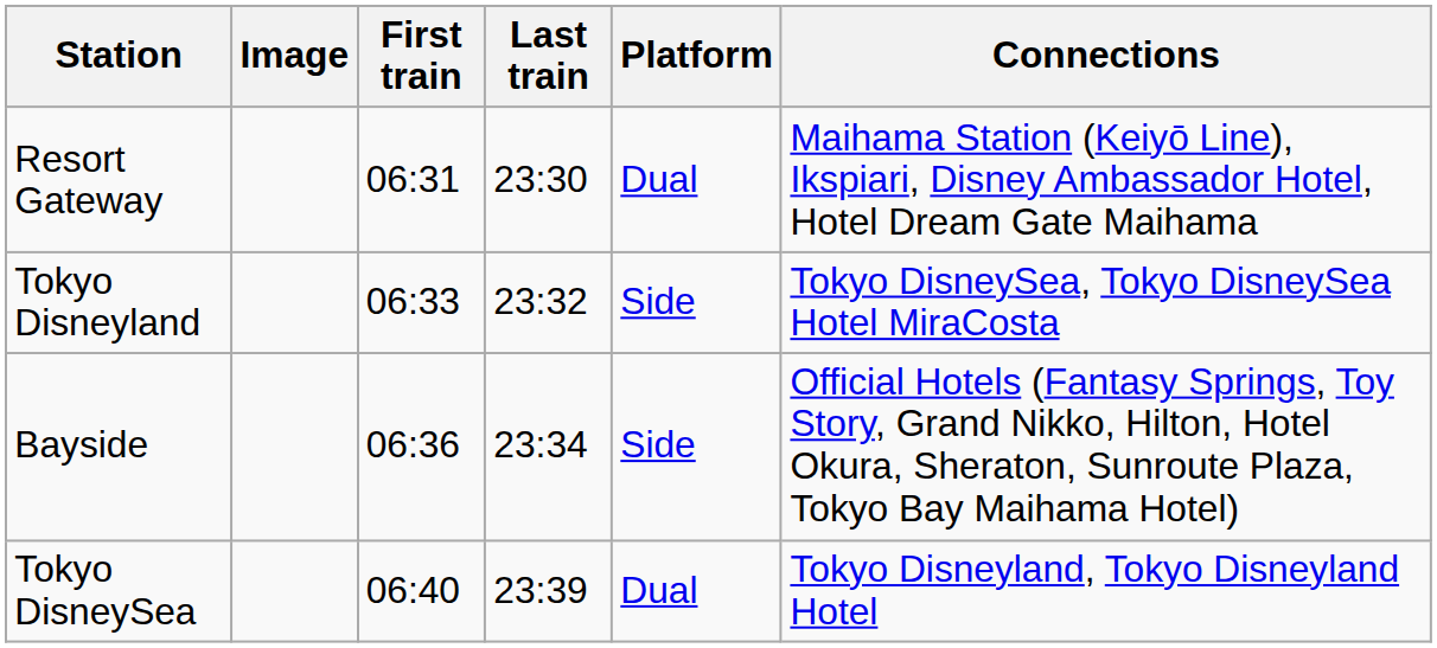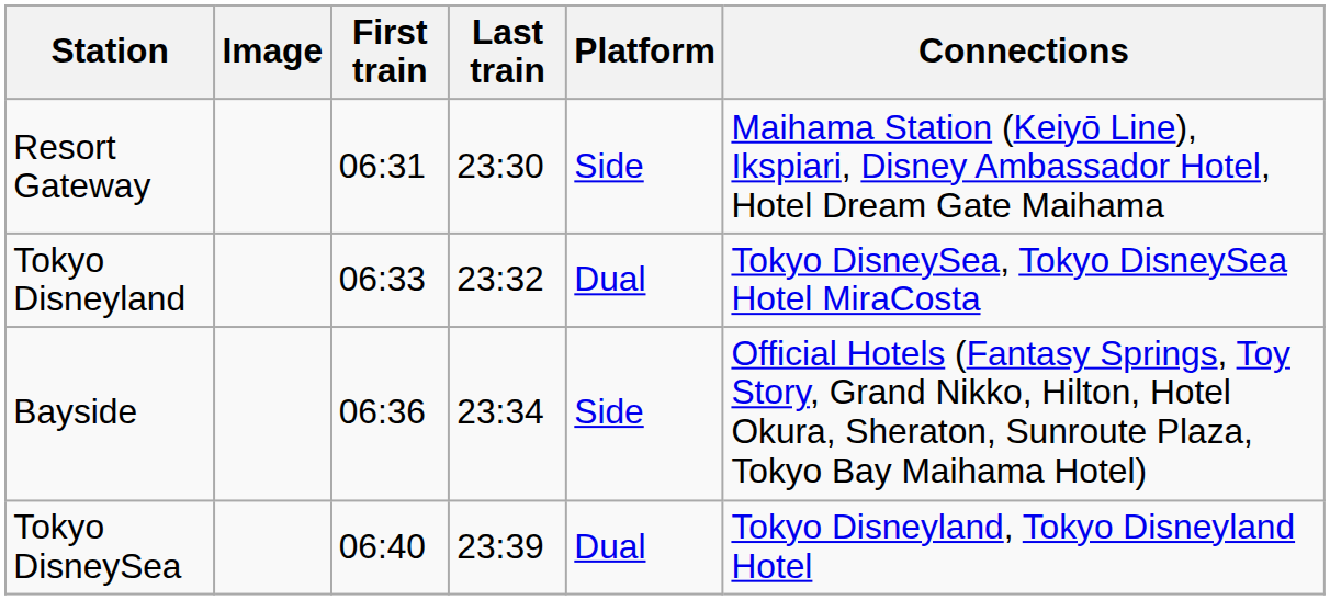 <table class="wikitable">
 <tr>
 <th>Station</th>
 <th>Image</th>
 <th>First train</th>
 <th>Last train</th>
 <th>Platform</th>
 <th>Connections</th>
 </tr>
 <tr>
 <td>Resort Gateway</td>
 <td></td>
 <td>06:31</td>
 <td>23:30</td>
-<td><a href='#'>Dual</a></td>
+<td><a href='#'>Side</a></td>
 <td><a href='#'>Maihama Station</a> (<a href='#'>Keiyō Line</a>), <a href='#'>Ikspiari</a>, <a href='#'>Disney Ambassador Hotel</a>, Hotel Dream Gate Maihama</td>
 </tr>
 <tr>
 <td>Tokyo Disneyland</td>
 <td></td>
 <td>06:33</td>
 <td>23:32</td>
-<td><a href='#'>Side</a></td>
+<td><a href='#'>Dual</a></td>
 <td><a href='#'>Tokyo DisneySea</a>, <a href='#'>Tokyo DisneySea Hotel MiraCosta</a></td>
 </tr>
 <tr>
 <td>Bayside</td>
 <td></td>
 <td>06:36</td>
 <td>23:34</td>
 <td><a href='#'>Side</a></td>
 <td><a href='#'>Official Hotels</a> (<a href='#'>Fantasy Springs</a>, <a href='#'>Toy Story</a>, Grand Nikko, Hilton, Hotel Okura, Sheraton, Sunroute Plaza, Tokyo Bay Maihama Hotel)</td>
 </tr>
 <tr>
 <td>Tokyo DisneySea</td>
 <td></td>
 <td>06:40</td>
 <td>23:39</td>
 <td><a href='#'>Dual</a></td>
 <td><a href='#'>Tokyo Disneyland</a>, <a href='#'>Tokyo Disneyland Hotel</a></td>
 </tr>
 </table>
